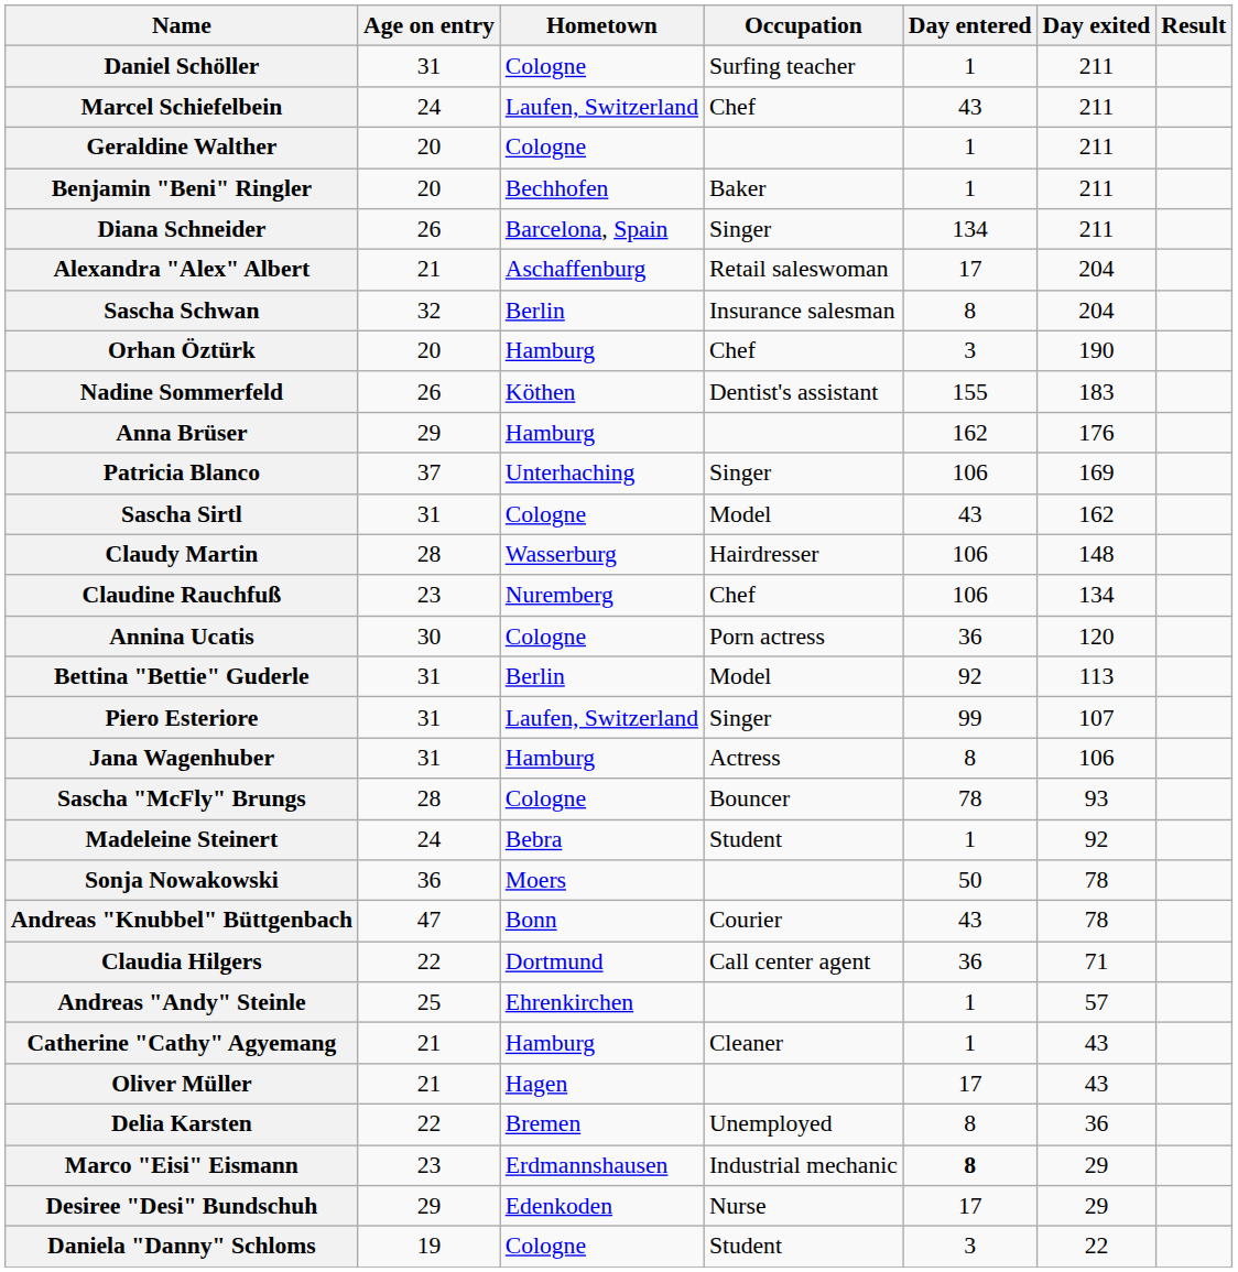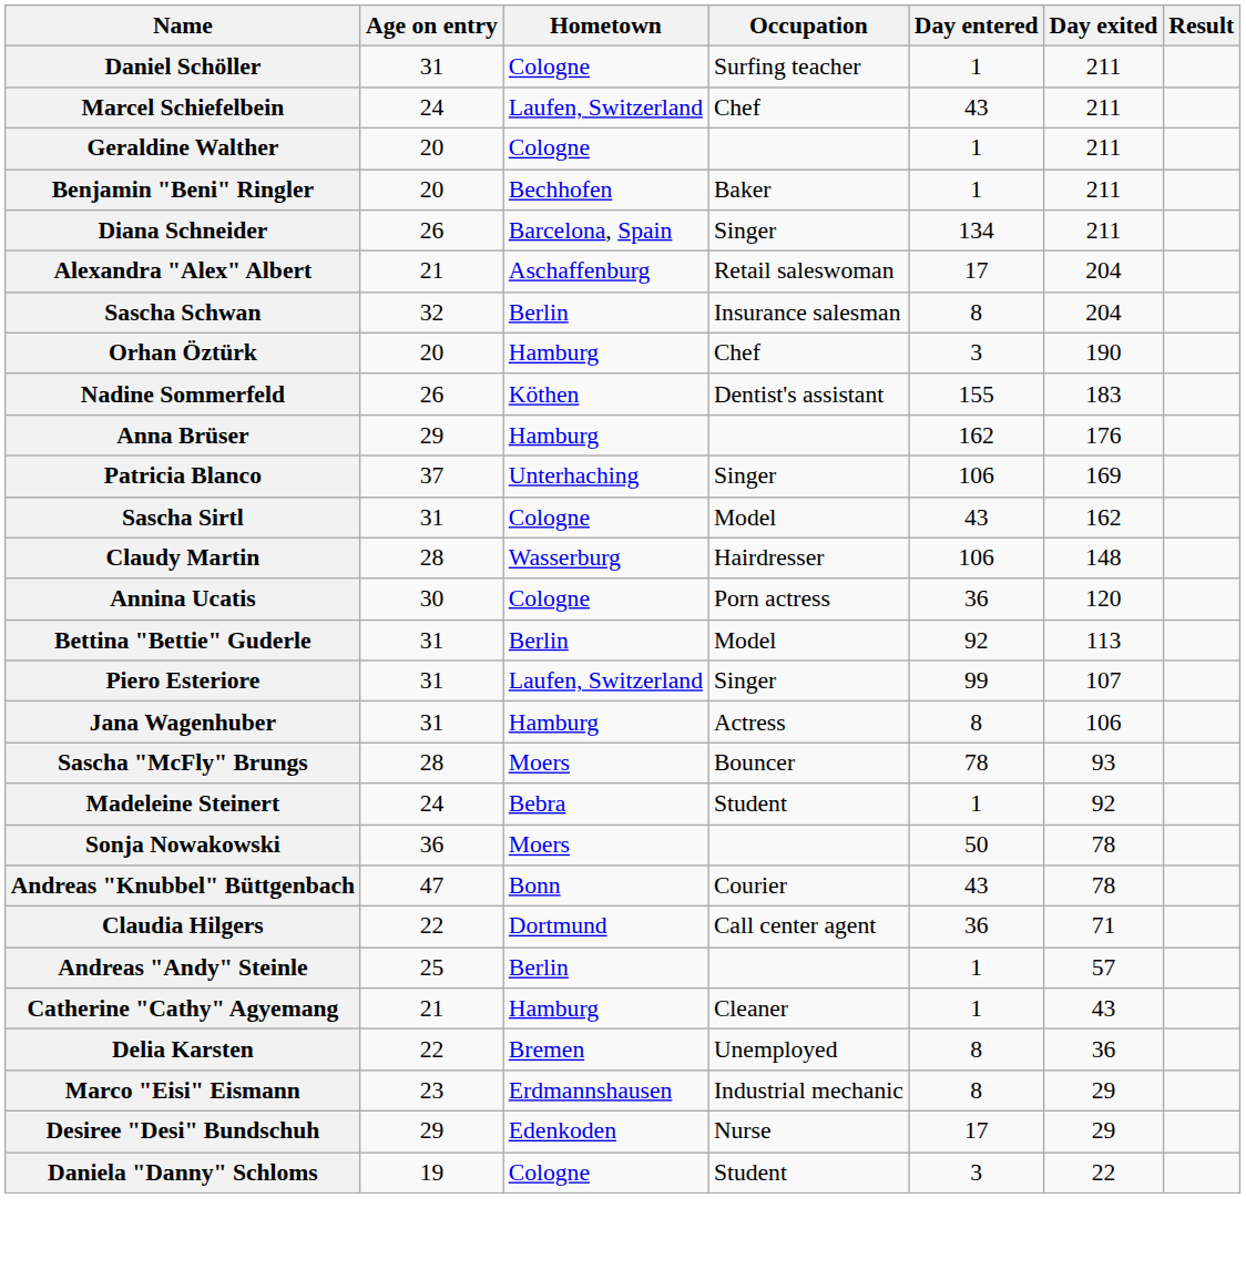 <table class="wikitable sortable" style="text-align:left; line-height:20px; width:auto;">
 <tr>
 <th scope="col">Name</th>
 <th scope="col">Age on entry</th>
 <th scope="col">Hometown</th>
 <th scope="col">Occupation</th>
 <th scope="col">Day entered</th>
 <th scope="col">Day exited</th>
 <th scope="col">Result</th>
 </tr>
 <tr>
 <th scope="row">Daniel Schöller</th>
 <td align="center">31</td>
 <td><a href='#'>Cologne</a></td>
 <td>Surfing teacher</td>
 <td align="center">1</td>
 <td align="center">211</td>
 <td></td>
 </tr>
 <tr>
 <th scope="row">Marcel Schiefelbein</th>
 <td align="center">24</td>
 <td><a href='#'>Laufen, Switzerland</a></td>
 <td>Chef</td>
 <td align="center">43</td>
 <td align="center">211</td>
 <td></td>
 </tr>
 <tr>
 <th scope=row>Geraldine Walther</th>
 <td align=center>20</td>
 <td><a href='#'>Cologne</a></td>
 <td></td>
 <td align="center">1</td>
 <td align="center">211</td>
 <td></td>
 </tr>
 <tr>
 <th scope=row>Benjamin "Beni" Ringler</th>
 <td align=center>20</td>
 <td><a href='#'>Bechhofen</a></td>
 <td>Baker</td>
 <td align="center">1</td>
 <td align="center">211</td>
 <td></td>
 </tr>
 <tr>
 <th scope=row>Diana Schneider</th>
 <td align=center>26</td>
 <td><a href='#'>Barcelona</a>, <a href='#'>Spain</a></td>
 <td>Singer</td>
 <td align="center">134</td>
 <td align="center">211</td>
 <td></td>
 </tr>
 <tr>
 <th scope=row>Alexandra "Alex" Albert</th>
 <td align=center>21</td>
 <td><a href='#'>Aschaffenburg</a></td>
 <td>Retail saleswoman</td>
 <td align="center">17</td>
 <td align="center">204</td>
 <td></td>
 </tr>
 <tr>
 <th scope=row>Sascha Schwan</th>
 <td align=center>32</td>
 <td><a href='#'>Berlin</a></td>
 <td>Insurance salesman</td>
 <td align="center">8</td>
 <td align="center">204</td>
 <td></td>
 </tr>
 <tr>
 <th scope=row>Orhan Öztürk</th>
 <td align=center>20</td>
 <td><a href='#'>Hamburg</a></td>
 <td>Chef</td>
 <td align="center">3</td>
 <td align="center">190</td>
 <td></td>
 </tr>
 <tr>
 <th scope=row>Nadine Sommerfeld</th>
 <td align=center>26</td>
 <td><a href='#'>Köthen</a></td>
 <td>Dentist's assistant</td>
 <td align="center">155</td>
 <td align="center">183</td>
 <td></td>
 </tr>
 <tr>
 <th scope=row>Anna Brüser</th>
 <td align=center>29</td>
 <td><a href='#'>Hamburg</a></td>
 <td></td>
 <td align="center">162</td>
 <td align="center">176</td>
 <td></td>
 </tr>
 <tr>
 <th scope=row>Patricia Blanco</th>
 <td align=center>37</td>
 <td><a href='#'>Unterhaching</a></td>
 <td>Singer</td>
 <td align="center">106</td>
 <td align="center">169</td>
 <td></td>
 </tr>
 <tr>
 <th scope=row>Sascha Sirtl</th>
 <td align=center>31</td>
 <td><a href='#'>Cologne</a></td>
 <td>Model</td>
 <td align="center">43</td>
 <td align="center">162</td>
 <td></td>
 </tr>
 <tr>
 <th scope=row>Claudy Martin</th>
 <td align=center>28</td>
 <td><a href='#'>Wasserburg</a></td>
 <td>Hairdresser</td>
 <td align="center">106</td>
 <td align="center">148</td>
 <td></td>
 </tr>
 <tr>
-<th scope=row>Claudine Rauchfuß</th>
-<td align=center>23</td>
-<td><a href='#'>Nuremberg</a></td>
-<td>Chef</td>
-<td align="center">106</td>
-<td align="center">134</td>
-<td></td>
-</tr>
-<tr>
 <th scope=row>Annina Ucatis</th>
 <td align=center>30</td>
 <td><a href='#'>Cologne</a></td>
 <td>Porn actress</td>
 <td align="center">36</td>
 <td align="center">120</td>
 <td></td>
 </tr>
 <tr>
 <th scope=row>Bettina "Bettie" Guderle</th>
 <td align=center>31</td>
 <td><a href='#'>Berlin</a></td>
 <td>Model</td>
 <td align="center">92</td>
 <td align="center">113</td>
 <td></td>
 </tr>
 <tr>
 <th scope=row>Piero Esteriore</th>
 <td align=center>31</td>
 <td><a href='#'>Laufen, Switzerland</a></td>
 <td>Singer</td>
 <td align="center">99</td>
 <td align="center">107</td>
 <td></td>
 </tr>
 <tr>
 <th scope=row>Jana Wagenhuber</th>
 <td align=center>31</td>
 <td><a href='#'>Hamburg</a></td>
 <td>Actress</td>
 <td align="center">8</td>
 <td align="center">106</td>
 <td></td>
 </tr>
 <tr>
 <th scope=row>Sascha "McFly" Brungs</th>
 <td align=center>28</td>
-<td><a href='#'>Cologne</a></td>
+<td><a href='#'>Moers</a></td>
 <td>Bouncer</td>
 <td align="center">78</td>
 <td align="center">93</td>
 <td></td>
 </tr>
 <tr>
 <th scope=row>Madeleine Steinert</th>
 <td align=center>24</td>
 <td><a href='#'>Bebra</a></td>
 <td>Student</td>
 <td align="center">1</td>
 <td align="center">92</td>
 <td></td>
 </tr>
 <tr>
 <th scope=row>Sonja Nowakowski</th>
 <td align=center>36</td>
 <td><a href='#'>Moers</a></td>
 <td></td>
 <td align="center">50</td>
 <td align="center">78</td>
 <td></td>
 </tr>
 <tr>
 <th scope=row>Andreas "Knubbel" Büttgenbach</th>
 <td align=center>47</td>
 <td><a href='#'>Bonn</a></td>
 <td>Courier</td>
 <td align="center">43</td>
 <td align="center">78</td>
 <td></td>
 </tr>
 <tr>
 <th scope=row>Claudia Hilgers</th>
 <td align=center>22</td>
 <td><a href='#'>Dortmund</a></td>
 <td>Call center agent</td>
 <td align="center">36</td>
 <td align="center">71</td>
 <td></td>
 </tr>
 <tr>
 <th scope=row>Andreas "Andy" Steinle</th>
 <td align=center>25</td>
-<td><a href='#'>Ehrenkirchen</a></td>
+<td><a href='#'>Berlin</a></td>
 <td></td>
 <td align="center">1</td>
 <td align="center">57</td>
 <td></td>
 </tr>
 <tr>
 <th scope=row>Catherine "Cathy" Agyemang</th>
 <td align=center>21</td>
 <td><a href='#'>Hamburg</a></td>
 <td>Cleaner</td>
 <td align="center">1</td>
-<td align="center">43</td>
-<td></td>
-</tr>
-<tr>
-<th scope=row>Oliver Müller</th>
-<td align=center>21</td>
-<td><a href='#'>Hagen</a></td>
-<td></td>
-<td align="center">17</td>
 <td align="center">43</td>
 <td></td>
 </tr>
 <tr>
 <th scope=row>Delia Karsten</th>
 <td align=center>22</td>
 <td><a href='#'>Bremen</a></td>
 <td>Unemployed</td>
 <td align="center">8</td>
 <td align="center">36</td>
 <td></td>
 </tr>
 <tr>
 <th scope=row>Marco "Eisi" Eismann</th>
 <td align=center>23</td>
 <td><a href='#'>Erdmannshausen</a></td>
 <td>Industrial mechanic</td>
-<td align="center"><strong>8</strong></td>
+<td align="center">8</td>
 <td align="center">29</td>
 <td></td>
 </tr>
 <tr>
 <th scope=row>Desiree "Desi" Bundschuh</th>
 <td align=center>29</td>
 <td><a href='#'>Edenkoden</a></td>
 <td>Nurse</td>
 <td align="center">17</td>
 <td align="center">29</td>
 <td></td>
 </tr>
 <tr>
 <th scope=row>Daniela "Danny" Schloms</th>
 <td align=center>19</td>
 <td><a href='#'>Cologne</a></td>
 <td>Student</td>
 <td align="center">3</td>
 <td align="center">22</td>
 <td></td>
 </tr>
 </table>
